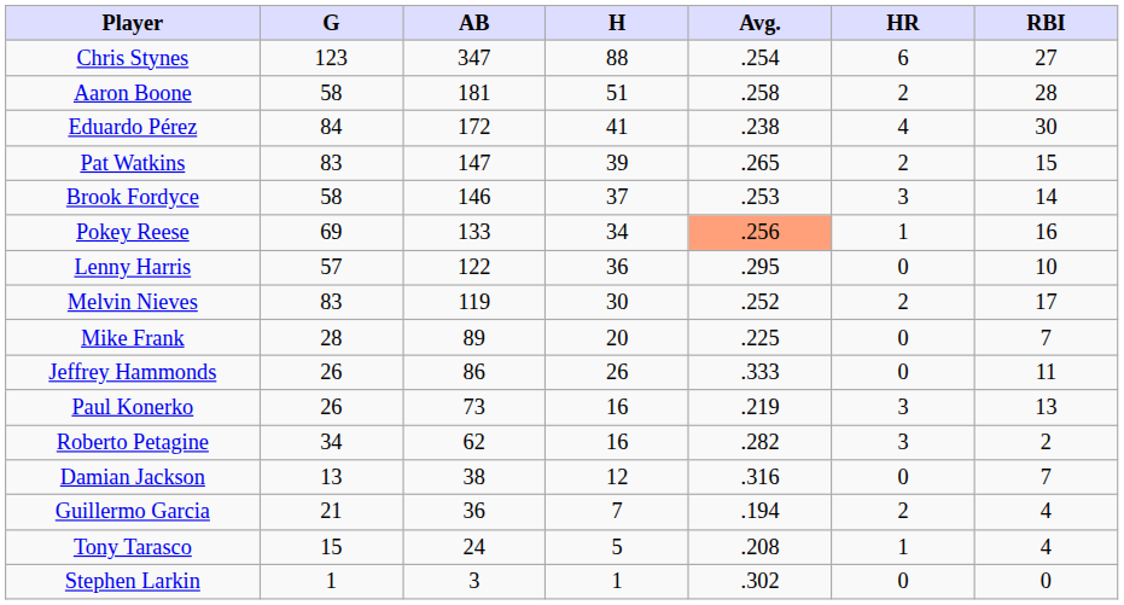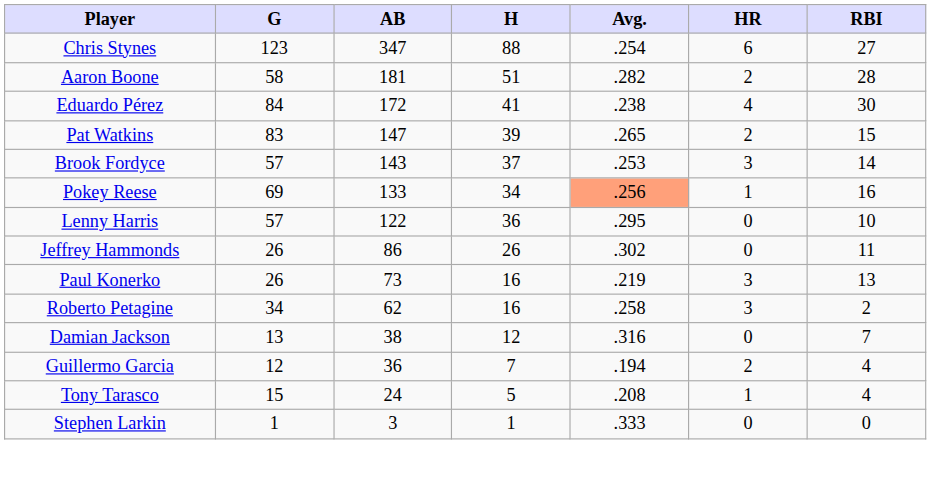 <table class="wikitable sortable">
 <tr>
 <th style="background:#ddf; width:16%;">Player</th>
 <th style="background:#ddf; width:9%;">G</th>
 <th style="background:#ddf; width:9%;">AB</th>
 <th style="background:#ddf; width:9%;">H</th>
 <th style="background:#ddf; width:9%;">Avg.</th>
 <th style="background:#ddf; width:9%;">HR</th>
 <th style="background:#ddf; width:9%;">RBI</th>
 </tr>
 <tr align=center>
 <td><a href='#'>Chris Stynes</a></td>
 <td>123</td>
 <td>347</td>
 <td>88</td>
 <td>.254</td>
 <td>6</td>
 <td>27</td>
 </tr>
 <tr align=center>
 <td><a href='#'>Aaron Boone</a></td>
 <td>58</td>
 <td>181</td>
 <td>51</td>
-<td>.258</td>
+<td>.282</td>
 <td>2</td>
 <td>28</td>
 </tr>
 <tr align=center>
 <td><a href='#'>Eduardo Pérez</a></td>
 <td>84</td>
 <td>172</td>
 <td>41</td>
 <td>.238</td>
 <td>4</td>
 <td>30</td>
 </tr>
 <tr align=center>
 <td><a href='#'>Pat Watkins</a></td>
 <td>83</td>
 <td>147</td>
 <td>39</td>
 <td>.265</td>
 <td>2</td>
 <td>15</td>
 </tr>
 <tr align=center>
 <td><a href='#'>Brook Fordyce</a></td>
-<td>58</td>
-<td>146</td>
+<td>57</td>
+<td>143</td>
 <td>37</td>
 <td>.253</td>
 <td>3</td>
 <td>14</td>
 </tr>
 <tr align=center>
 <td><a href='#'>Pokey Reese</a></td>
 <td>69</td>
 <td>133</td>
 <td>34</td>
 <td style="background: lightsalmon;">.256</td>
 <td>1</td>
 <td>16</td>
 </tr>
 <tr align=center>
 <td><a href='#'>Lenny Harris</a></td>
 <td>57</td>
 <td>122</td>
 <td>36</td>
 <td>.295</td>
 <td>0</td>
 <td>10</td>
 </tr>
 <tr align=center>
-<td><a href='#'>Melvin Nieves</a></td>
-<td>83</td>
-<td>119</td>
-<td>30</td>
-<td>.252</td>
-<td>2</td>
-<td>17</td>
-</tr>
-<tr align=center>
-<td><a href='#'>Mike Frank</a></td>
-<td>28</td>
-<td>89</td>
-<td>20</td>
-<td>.225</td>
-<td>0</td>
-<td>7</td>
-</tr>
-<tr align=center>
 <td><a href='#'>Jeffrey Hammonds</a></td>
 <td>26</td>
 <td>86</td>
 <td>26</td>
-<td>.333</td>
+<td>.302</td>
 <td>0</td>
 <td>11</td>
 </tr>
 <tr align=center>
 <td><a href='#'>Paul Konerko</a></td>
 <td>26</td>
 <td>73</td>
 <td>16</td>
 <td>.219</td>
 <td>3</td>
 <td>13</td>
 </tr>
 <tr align=center>
 <td><a href='#'>Roberto Petagine</a></td>
 <td>34</td>
 <td>62</td>
 <td>16</td>
-<td>.282</td>
+<td>.258</td>
 <td>3</td>
 <td>2</td>
 </tr>
 <tr align=center>
 <td><a href='#'>Damian Jackson</a></td>
 <td>13</td>
 <td>38</td>
 <td>12</td>
 <td>.316</td>
 <td>0</td>
 <td>7</td>
 </tr>
 <tr align=center>
 <td><a href='#'>Guillermo Garcia</a></td>
-<td>21</td>
+<td>12</td>
 <td>36</td>
 <td>7</td>
 <td>.194</td>
 <td>2</td>
 <td>4</td>
 </tr>
 <tr align=center>
 <td><a href='#'>Tony Tarasco</a></td>
 <td>15</td>
 <td>24</td>
 <td>5</td>
 <td>.208</td>
 <td>1</td>
 <td>4</td>
 </tr>
 <tr align=center>
 <td><a href='#'>Stephen Larkin</a></td>
 <td>1</td>
 <td>3</td>
 <td>1</td>
-<td>.302</td>
+<td>.333</td>
 <td>0</td>
 <td>0</td>
 </tr>
 </table>
